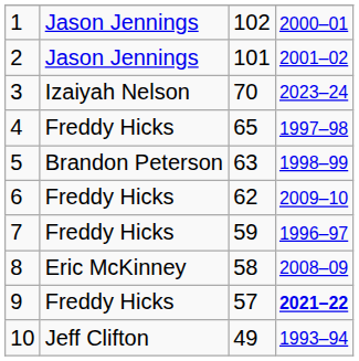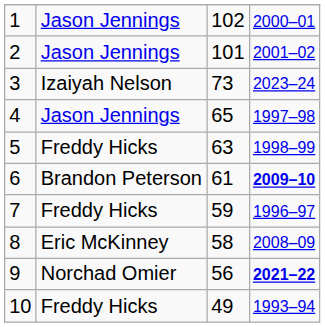 <table class="wikitable">
 <tr>
 </tr>
 <tr>
 <td>1</td>
 <td><a href='#'>Jason Jennings</a></td>
 <td>102</td>
 <td style="font-size:80%;"><a href='#'>2000–01</a></td>
 </tr>
 <tr>
 <td>2</td>
 <td><a href='#'>Jason Jennings</a></td>
 <td>101</td>
 <td style="font-size:80%;"><a href='#'>2001–02</a></td>
 </tr>
 <tr>
 <td>3</td>
 <td>Izaiyah Nelson</td>
-<td>70</td>
+<td>73</td>
 <td style="font-size:80%;"><a href='#'>2023–24</a></td>
 </tr>
 <tr>
 <td>4</td>
-<td>Freddy Hicks</td>
+<td><a href='#'>Jason Jennings</a></td>
 <td>65</td>
 <td style="font-size:80%;"><a href='#'>1997–98</a></td>
 </tr>
 <tr>
 <td>5</td>
-<td>Brandon Peterson</td>
+<td>Freddy Hicks</td>
 <td>63</td>
 <td style="font-size:80%;"><a href='#'>1998–99</a></td>
 </tr>
 <tr>
 <td>6</td>
-<td>Freddy Hicks</td>
-<td>62</td>
-<td style="font-size:80%;"><a href='#'>2009–10</a></td>
+<td>Brandon Peterson</td>
+<td>61</td>
+<td style="font-size:80%;"><strong><a href='#'>2009–10</a></strong></td>
 </tr>
 <tr>
 <td>7</td>
 <td>Freddy Hicks</td>
 <td>59</td>
 <td style="font-size:80%;"><a href='#'>1996–97</a></td>
 </tr>
 <tr>
 <td>8</td>
 <td>Eric McKinney</td>
 <td>58</td>
 <td style="font-size:80%;"><a href='#'>2008–09</a></td>
 </tr>
 <tr>
 <td>9</td>
-<td>Freddy Hicks</td>
-<td>57</td>
+<td>Norchad Omier</td>
+<td>56</td>
 <td style="font-size:80%;"><strong><a href='#'>2021–22</a></strong></td>
 </tr>
 <tr>
 <td>10</td>
-<td>Jeff Clifton</td>
+<td>Freddy Hicks</td>
 <td>49</td>
 <td style="font-size:80%;"><a href='#'>1993–94</a></td>
 </tr>
 </table>
